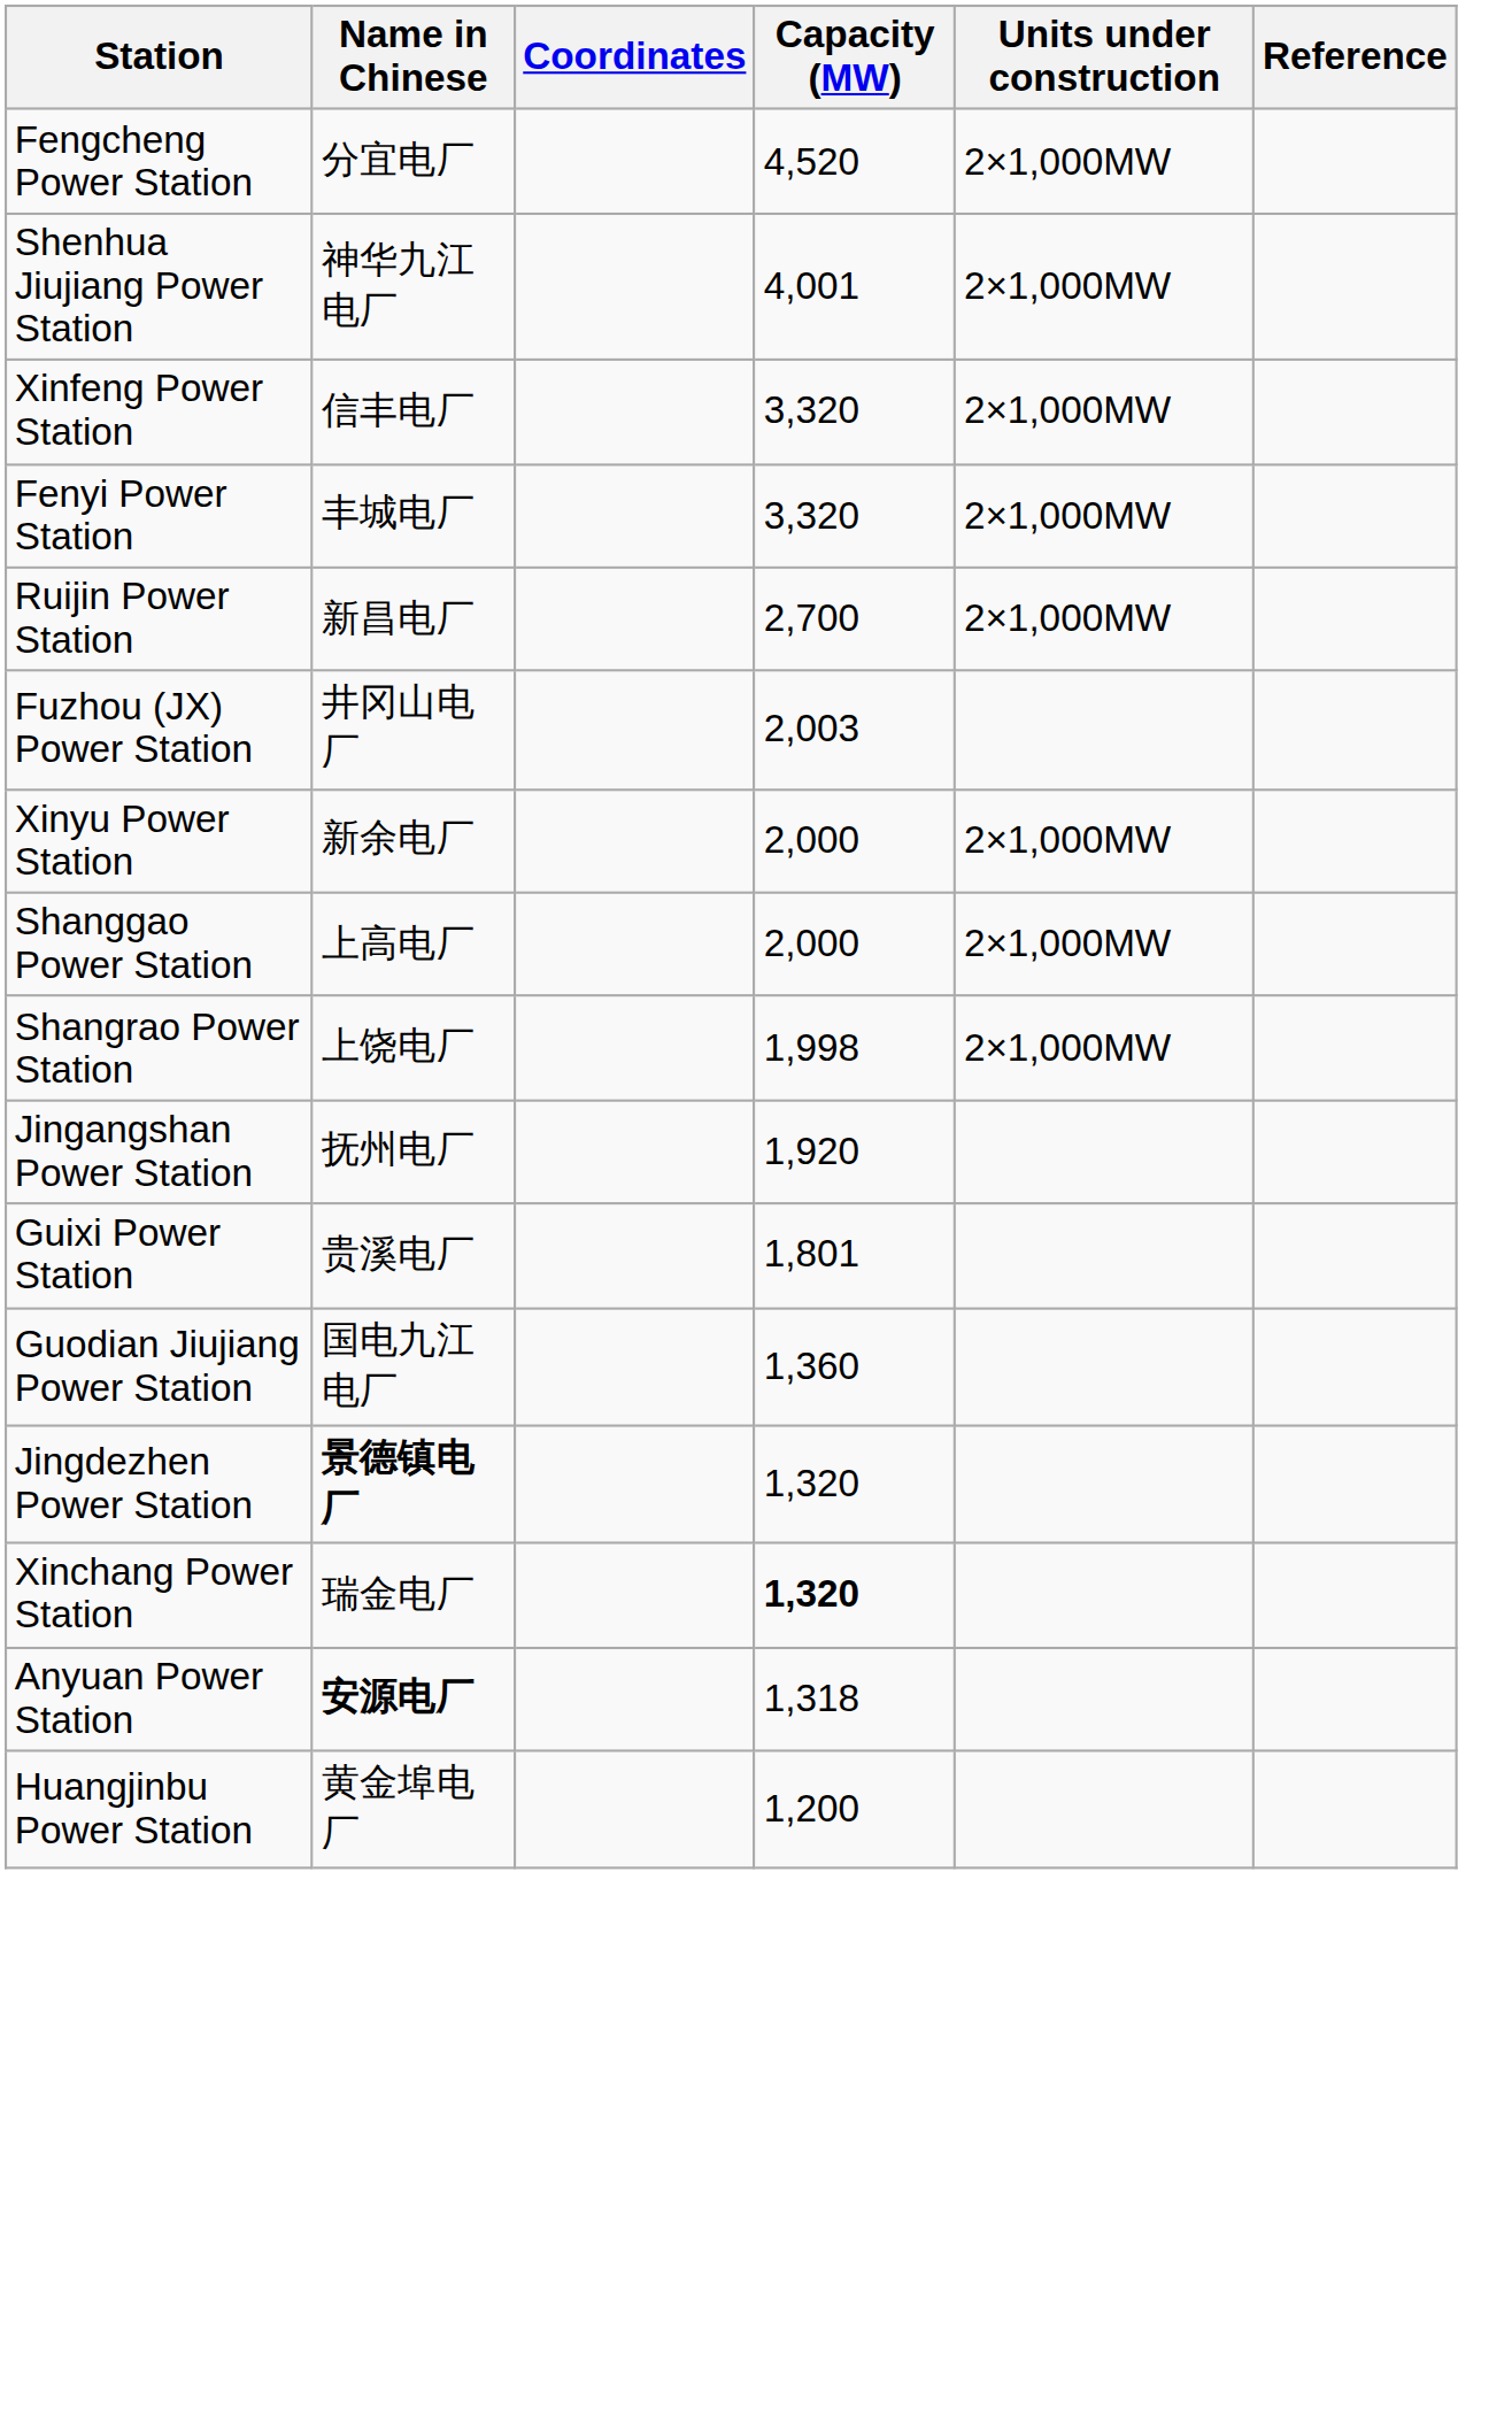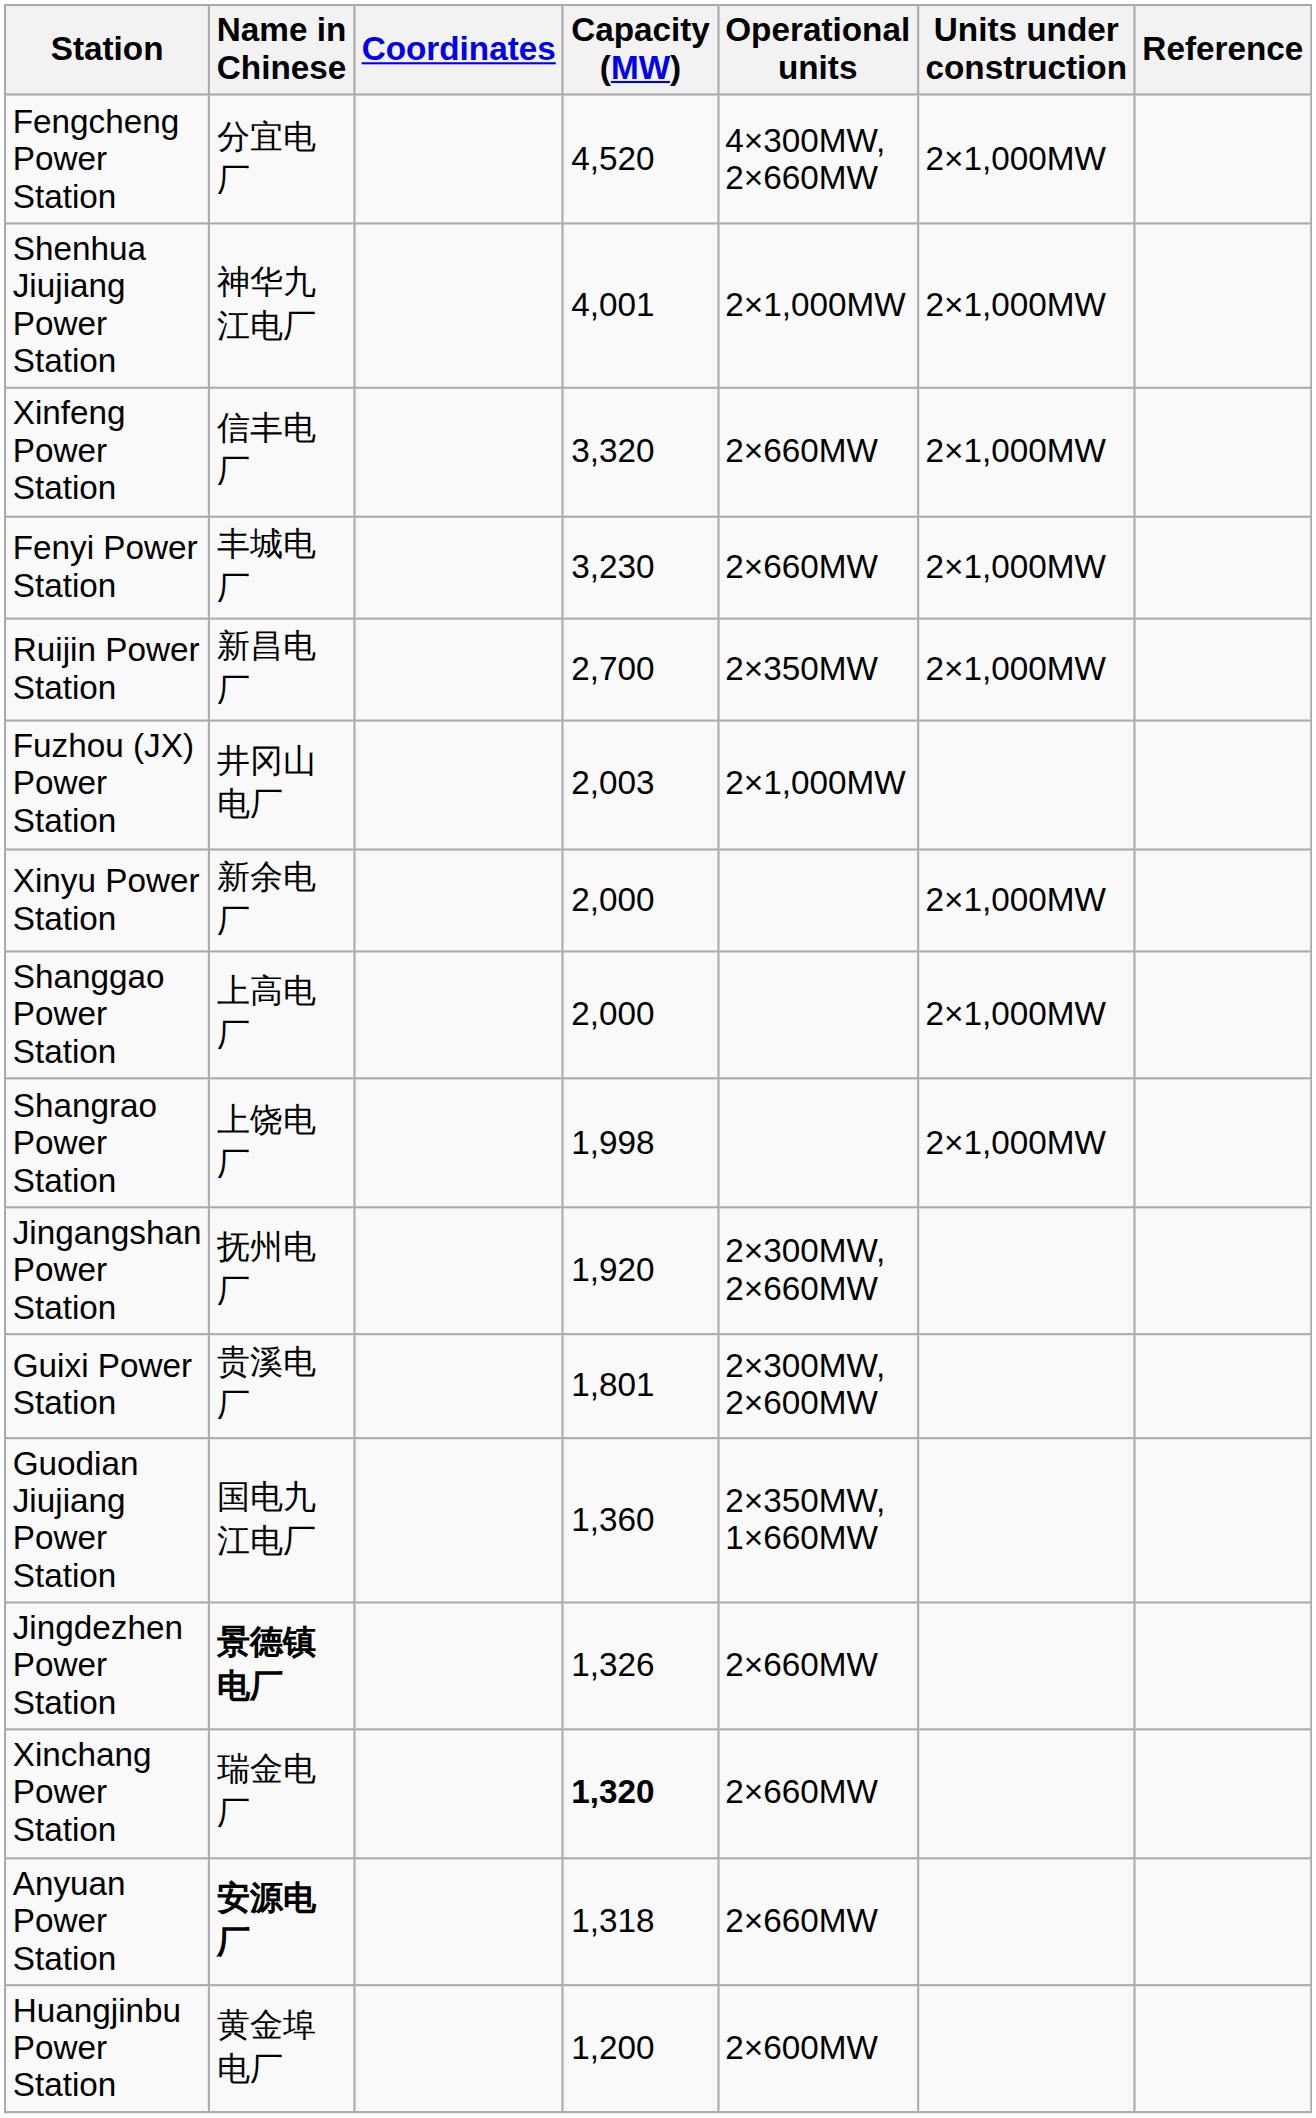 <table class="wikitable sortable">
 <tr>
 <th>Station</th>
 <th>Name in Chinese</th>
 <th><a href='#'>Coordinates</a></th>
 <th>Capacity (<a href='#'>MW</a>)</th>
+<th>Operational units</th>
 <th>Units under construction</th>
 <th>Reference</th>
 </tr>
 <tr>
 <td>Fengcheng Power Station</td>
 <td>分宜电厂</td>
 <td></td>
 <td>4,520</td>
+<td>4×300MW, 2×660MW</td>
 <td>2×1,000MW</td>
 <td></td>
 </tr>
 <tr>
 <td>Shenhua Jiujiang Power Station</td>
 <td>神华九江电厂</td>
 <td></td>
 <td>4,001</td>
 <td>2×1,000MW</td>
+<td>2×1,000MW</td>
 <td></td>
 </tr>
 <tr>
 <td>Xinfeng Power Station</td>
 <td>信丰电厂</td>
 <td></td>
 <td>3,320</td>
+<td>2×660MW</td>
 <td>2×1,000MW</td>
 <td></td>
 </tr>
 <tr>
 <td>Fenyi Power Station</td>
 <td>丰城电厂</td>
 <td></td>
-<td>3,320</td>
+<td>3,230</td>
+<td>2×660MW</td>
 <td>2×1,000MW</td>
 <td></td>
 </tr>
 <tr>
 <td>Ruijin Power Station</td>
 <td>新昌电厂</td>
 <td></td>
 <td>2,700</td>
+<td>2×350MW</td>
 <td>2×1,000MW</td>
 <td></td>
 </tr>
 <tr>
 <td>Fuzhou (JX) Power Station</td>
 <td>井冈山电厂</td>
 <td></td>
 <td>2,003</td>
+<td>2×1,000MW</td>
 <td></td>
 <td></td>
 </tr>
 <tr>
 <td>Xinyu Power Station</td>
 <td>新余电厂</td>
 <td></td>
 <td>2,000</td>
+<td></td>
 <td>2×1,000MW</td>
 <td></td>
 </tr>
 <tr>
 <td>Shanggao Power Station</td>
 <td>上高电厂</td>
 <td></td>
 <td>2,000</td>
+<td></td>
 <td>2×1,000MW</td>
 <td></td>
 </tr>
 <tr>
 <td>Shangrao Power Station</td>
 <td>上饶电厂</td>
 <td></td>
 <td>1,998</td>
+<td></td>
 <td>2×1,000MW</td>
 <td></td>
 </tr>
 <tr>
 <td>Jingangshan Power Station</td>
 <td>抚州电厂</td>
 <td></td>
 <td>1,920</td>
+<td>2×300MW, 2×660MW</td>
 <td></td>
 <td></td>
 </tr>
 <tr>
 <td>Guixi Power Station</td>
 <td>贵溪电厂</td>
 <td></td>
 <td>1,801</td>
+<td>2×300MW, 2×600MW</td>
 <td></td>
 <td></td>
 </tr>
 <tr>
 <td>Guodian Jiujiang Power Station</td>
 <td>国电九江电厂</td>
 <td></td>
 <td>1,360</td>
+<td>2×350MW, 1×660MW</td>
 <td></td>
 <td></td>
 </tr>
 <tr>
 <td>Jingdezhen Power Station</td>
 <td><strong>景德镇电厂</strong></td>
 <td></td>
-<td>1,320</td>
+<td>1,326</td>
+<td>2×660MW</td>
 <td></td>
 <td></td>
 </tr>
 <tr>
 <td>Xinchang Power Station</td>
 <td>瑞金电厂</td>
 <td></td>
 <td><strong>1,320</strong></td>
+<td>2×660MW</td>
 <td></td>
 <td></td>
 </tr>
 <tr>
 <td>Anyuan Power Station</td>
 <td><strong>安源电厂</strong></td>
 <td></td>
 <td>1,318</td>
+<td>2×660MW</td>
 <td></td>
 <td></td>
 </tr>
 <tr>
 <td>Huangjinbu Power Station</td>
 <td>黄金埠电厂</td>
 <td></td>
 <td>1,200</td>
+<td>2×600MW</td>
 <td></td>
 <td></td>
 </tr>
 </table>
